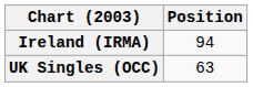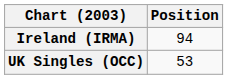 <table class="wikitable plainrowheaders">
 <tr>
 <th scope="col">Chart (2003)</th>
 <th scope="col">Position</th>
 </tr>
 <tr>
 <th scope="row">Ireland (IRMA)</th>
 <td align="center">94</td>
 </tr>
 <tr>
 <th scope="row">UK Singles (OCC)</th>
-<td align="center">63</td>
+<td align="center">53</td>
 </tr>
 </table>
